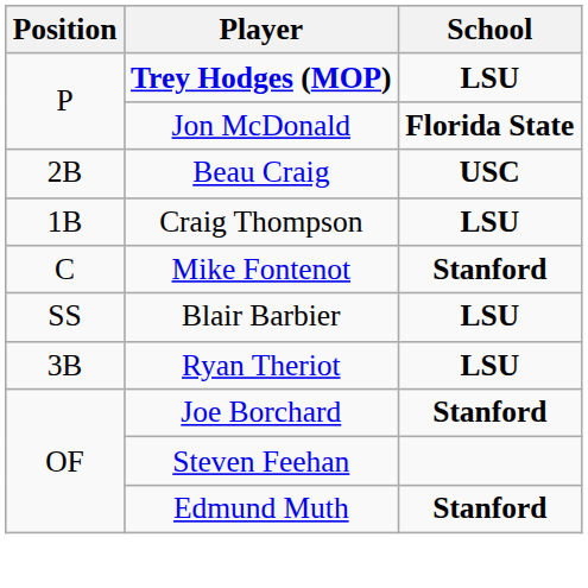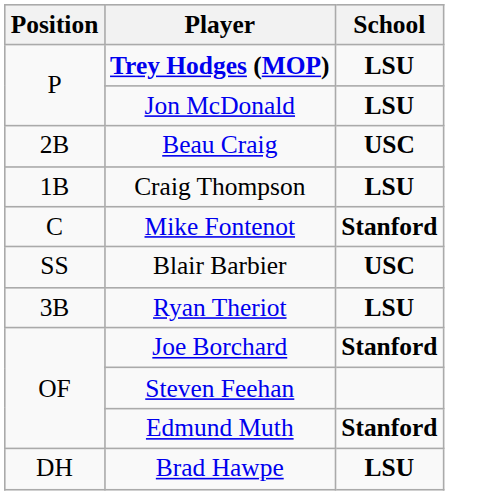 <table class="wikitable" style=text-align:center>
 <tr>
 <th>Position</th>
 <th>Player</th>
 <th>School</th>
 </tr>
 <tr>
 <td rowspan=2>P</td>
 <td><strong><a href='#'>Trey Hodges</a> (<a href='#'>MOP</a>)</strong></td>
 <td style=><strong>LSU</strong></td>
 </tr>
 <tr>
 <td><a href='#'>Jon McDonald</a></td>
-<td style=><strong>Florida State</strong></td>
+<td style=><strong>LSU</strong></td>
 </tr>
 <tr>
 <td>2B</td>
 <td><a href='#'>Beau Craig</a></td>
 <td style=><strong>USC</strong></td>
 </tr>
 <tr>
 <td>1B</td>
 <td>Craig Thompson</td>
 <td style=><strong>LSU</strong></td>
 </tr>
 <tr>
 <td>C</td>
 <td><a href='#'>Mike Fontenot</a></td>
 <td style=><strong>Stanford</strong></td>
 </tr>
 <tr>
 <td>SS</td>
 <td>Blair Barbier</td>
-<td style=><strong>LSU</strong></td>
+<td style=><strong>USC</strong></td>
 </tr>
 <tr>
 <td>3B</td>
 <td><a href='#'>Ryan Theriot</a></td>
 <td style=><strong>LSU</strong></td>
 </tr>
 <tr>
 <td rowspan=3>OF</td>
 <td><a href='#'>Joe Borchard</a></td>
 <td style=><strong>Stanford</strong></td>
 </tr>
 <tr>
 <td><a href='#'>Steven Feehan</a></td>
 <td style=></td>
 </tr>
 <tr>
 <td><a href='#'>Edmund Muth</a></td>
 <td style=><strong>Stanford</strong></td>
 </tr>
+<tr>
+<td>DH</td>
+<td><a href='#'>Brad Hawpe</a></td>
+<td style=><strong>LSU</strong></td>
+</tr>
 </table>
